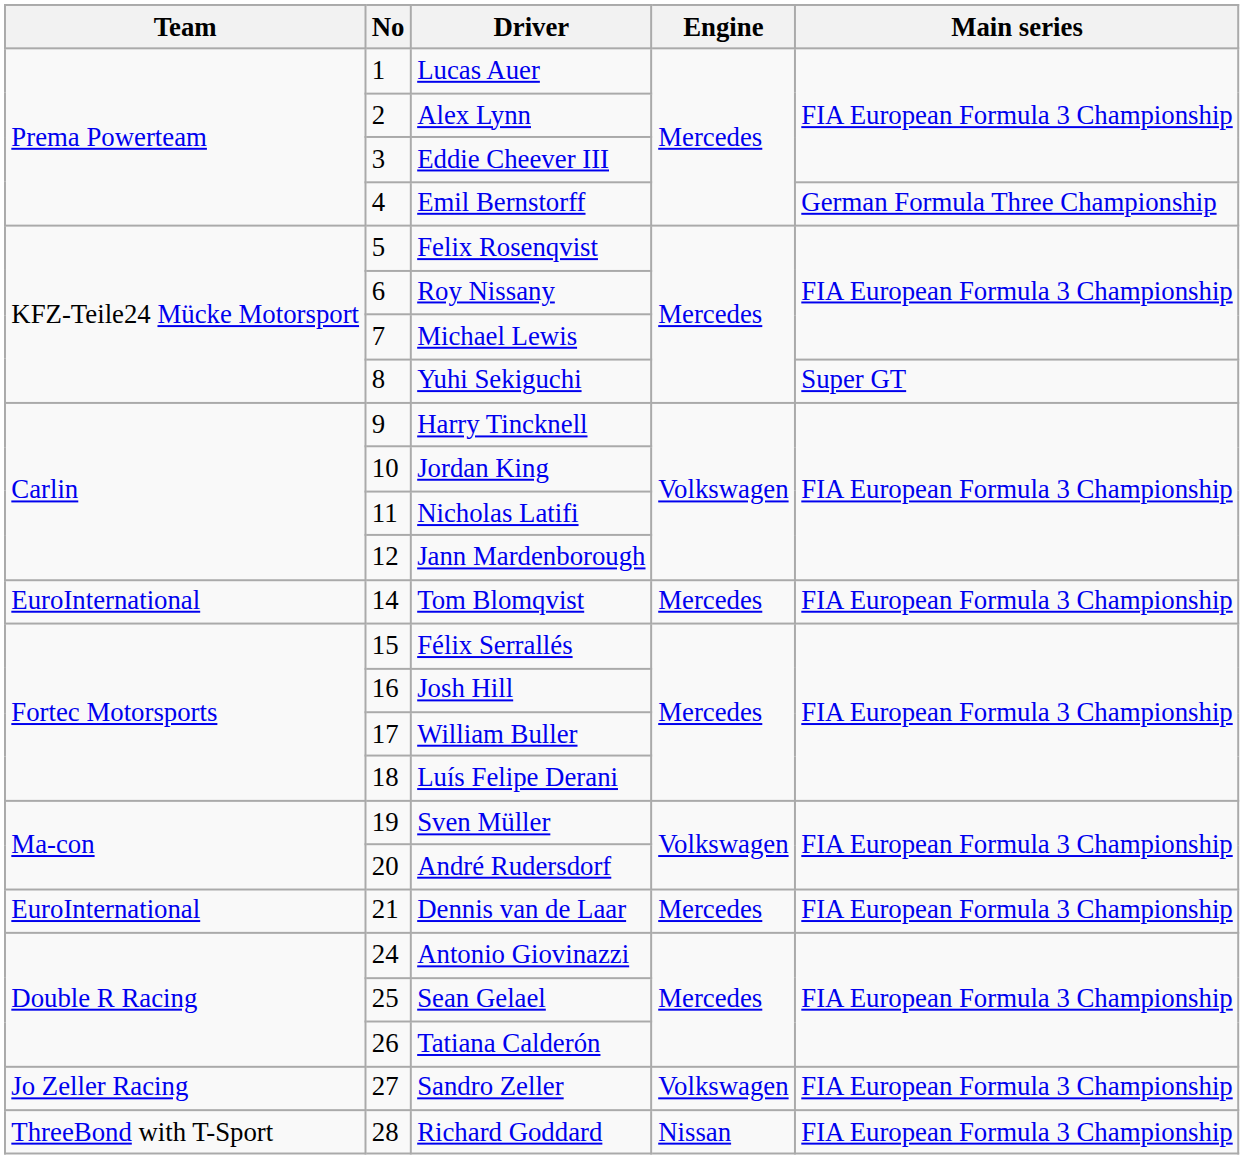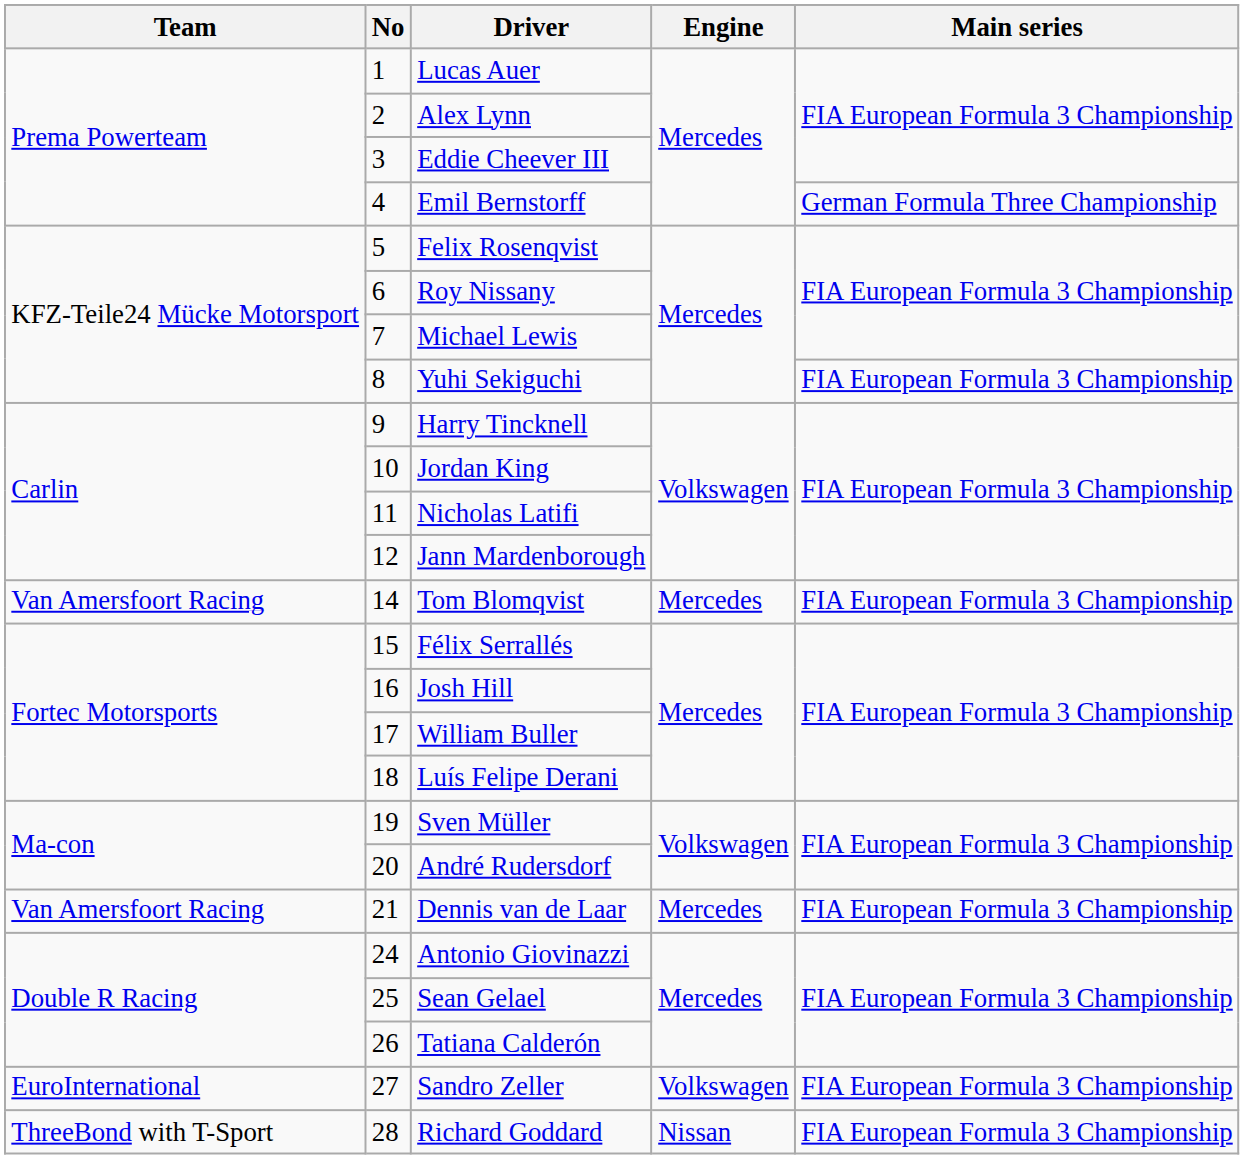 <table class="wikitable" style="font-size: 85%;">
 <tr>
 <th>Team</th>
 <th>No</th>
 <th>Driver</th>
 <th>Engine</th>
 <th>Main series</th>
 </tr>
 <tr>
 <td rowspan=4> <a href='#'>Prema Powerteam</a></td>
 <td>1</td>
 <td> <a href='#'>Lucas Auer</a></td>
 <td rowspan=4><a href='#'>Mercedes</a></td>
 <td rowspan=3><a href='#'>FIA European Formula 3 Championship</a></td>
 </tr>
 <tr>
 <td>2</td>
 <td> <a href='#'>Alex Lynn</a></td>
 </tr>
 <tr>
 <td>3</td>
 <td> <a href='#'>Eddie Cheever III</a></td>
 </tr>
 <tr>
 <td>4</td>
 <td> <a href='#'>Emil Bernstorff</a></td>
 <td><a href='#'>German Formula Three Championship</a></td>
 </tr>
 <tr>
 <td rowspan=4> KFZ-Teile24 <a href='#'>Mücke Motorsport</a></td>
 <td>5</td>
 <td> <a href='#'>Felix Rosenqvist</a></td>
 <td rowspan=4><a href='#'>Mercedes</a></td>
 <td rowspan=3><a href='#'>FIA European Formula 3 Championship</a></td>
 </tr>
 <tr>
 <td>6</td>
 <td> <a href='#'>Roy Nissany</a></td>
 </tr>
 <tr>
 <td>7</td>
 <td> <a href='#'>Michael Lewis</a></td>
 </tr>
 <tr>
 <td>8</td>
 <td> <a href='#'>Yuhi Sekiguchi</a></td>
-<td><a href='#'>Super GT</a></td>
+<td><a href='#'>FIA European Formula 3 Championship</a></td>
 </tr>
 <tr>
 <td rowspan=4> <a href='#'>Carlin</a></td>
 <td>9</td>
 <td> <a href='#'>Harry Tincknell</a></td>
 <td rowspan=4><a href='#'>Volkswagen</a></td>
 <td rowspan=4><a href='#'>FIA European Formula 3 Championship</a></td>
 </tr>
 <tr>
 <td>10</td>
 <td> <a href='#'>Jordan King</a></td>
 </tr>
 <tr>
 <td>11</td>
 <td> <a href='#'>Nicholas Latifi</a></td>
 </tr>
 <tr>
 <td>12</td>
 <td> <a href='#'>Jann Mardenborough</a></td>
 </tr>
 <tr>
-<td> <a href='#'>EuroInternational</a></td>
+<td> <a href='#'>Van Amersfoort Racing</a></td>
 <td>14</td>
 <td> <a href='#'>Tom Blomqvist</a></td>
 <td><a href='#'>Mercedes</a></td>
 <td><a href='#'>FIA European Formula 3 Championship</a></td>
 </tr>
 <tr>
 <td rowspan=4>  <a href='#'>Fortec Motorsports</a></td>
 <td>15</td>
 <td> <a href='#'>Félix Serrallés</a></td>
 <td rowspan=4><a href='#'>Mercedes</a></td>
 <td rowspan=4><a href='#'>FIA European Formula 3 Championship</a></td>
 </tr>
 <tr>
 <td>16</td>
 <td> <a href='#'>Josh Hill</a></td>
 </tr>
 <tr>
 <td>17</td>
 <td> <a href='#'>William Buller</a></td>
 </tr>
 <tr>
 <td>18</td>
 <td> <a href='#'>Luís Felipe Derani</a></td>
 </tr>
 <tr>
 <td rowspan=2> <a href='#'>Ma-con</a></td>
 <td>19</td>
 <td> <a href='#'>Sven Müller</a></td>
 <td rowspan=2><a href='#'>Volkswagen</a></td>
 <td rowspan=2><a href='#'>FIA European Formula 3 Championship</a></td>
 </tr>
 <tr>
 <td>20</td>
 <td> <a href='#'>André Rudersdorf</a></td>
 </tr>
 <tr>
-<td> <a href='#'>EuroInternational</a></td>
+<td> <a href='#'>Van Amersfoort Racing</a></td>
 <td>21</td>
 <td> <a href='#'>Dennis van de Laar</a></td>
 <td><a href='#'>Mercedes</a></td>
 <td><a href='#'>FIA European Formula 3 Championship</a></td>
 </tr>
 <tr>
 <td rowspan=3> <a href='#'>Double R Racing</a></td>
 <td>24</td>
 <td> <a href='#'>Antonio Giovinazzi</a></td>
 <td rowspan=3><a href='#'>Mercedes</a></td>
 <td rowspan=3><a href='#'>FIA European Formula 3 Championship</a></td>
 </tr>
 <tr>
 <td>25</td>
 <td> <a href='#'>Sean Gelael</a></td>
 </tr>
 <tr>
 <td>26</td>
 <td> <a href='#'>Tatiana Calderón</a></td>
 </tr>
 <tr>
-<td> <a href='#'>Jo Zeller Racing</a></td>
+<td> <a href='#'>EuroInternational</a></td>
 <td>27</td>
 <td> <a href='#'>Sandro Zeller</a></td>
 <td><a href='#'>Volkswagen</a></td>
 <td><a href='#'>FIA European Formula 3 Championship</a></td>
 </tr>
 <tr>
 <td> <a href='#'>ThreeBond</a> with T-Sport</td>
 <td>28</td>
 <td> <a href='#'>Richard Goddard</a></td>
 <td><a href='#'>Nissan</a></td>
 <td><a href='#'>FIA European Formula 3 Championship</a></td>
 </tr>
 </table>
